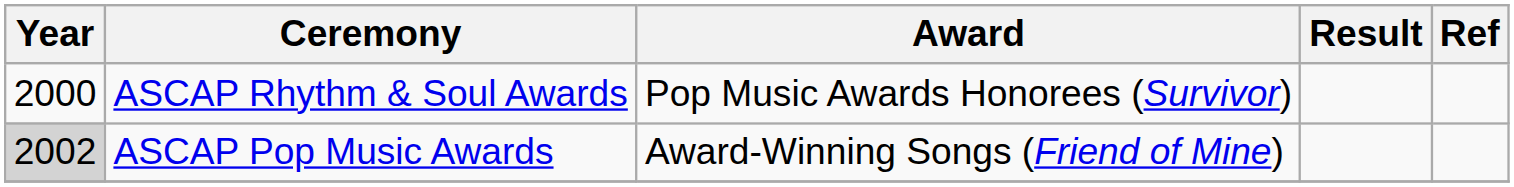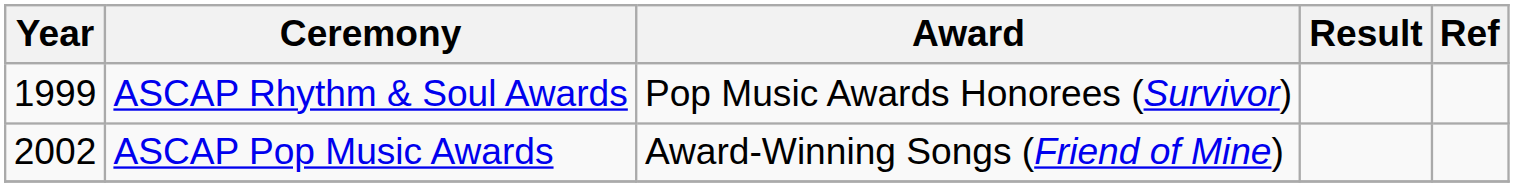 <table class="wikitable">
 <tr style="background:#ccc; text-align:center;">
 <th scope="col">Year</th>
 <th scope="col">Ceremony</th>
 <th scope="col">Award</th>
 <th scope="col">Result</th>
 <th>Ref</th>
 </tr>
 <tr>
-<td>2000</td>
+<td>1999</td>
 <td><a href='#'>ASCAP Rhythm & Soul Awards</a></td>
 <td>Pop Music Awards Honorees (<em><a href='#'>Survivor</a></em>)</td>
 <td></td>
 <td style="text-align:center;"></td>
 </tr>
 <tr>
-<td style="background: lightgrey;">2002</td>
+<td>2002</td>
 <td><a href='#'>ASCAP Pop Music Awards</a></td>
 <td>Award-Winning Songs (<em><a href='#'>Friend of Mine</a></em>)</td>
 <td></td>
 <td style="text-align:center;"></td>
 </tr>
 <tr>
 </tr>
 </table>
